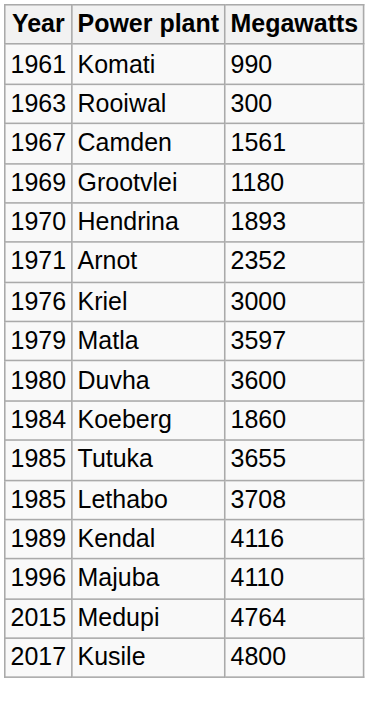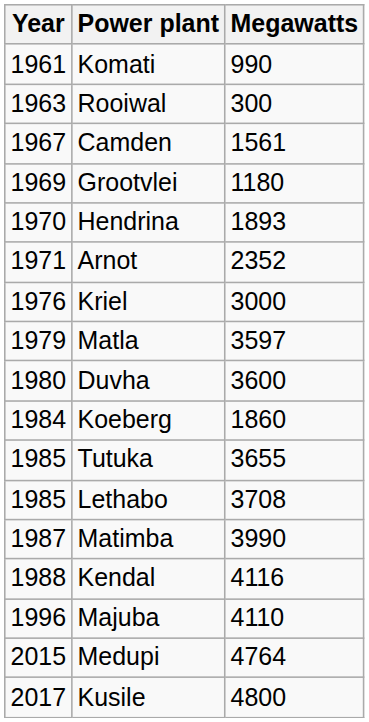 <table class="wikitable sortable">
 <tr>
 <th>Year</th>
 <th>Power plant</th>
 <th>Megawatts</th>
 </tr>
 <tr>
 <td>1961</td>
 <td>Komati</td>
 <td>990</td>
 </tr>
 <tr>
 <td>1963</td>
 <td>Rooiwal</td>
 <td>300</td>
 </tr>
 <tr>
 <td>1967</td>
 <td>Camden</td>
 <td>1561</td>
 </tr>
 <tr>
 <td>1969</td>
 <td>Grootvlei</td>
 <td>1180</td>
 </tr>
 <tr>
 <td>1970</td>
 <td>Hendrina</td>
 <td>1893</td>
 </tr>
 <tr>
 <td>1971</td>
 <td>Arnot</td>
 <td>2352</td>
 </tr>
 <tr>
 <td>1976</td>
 <td>Kriel</td>
 <td>3000</td>
 </tr>
 <tr>
 <td>1979</td>
 <td>Matla</td>
 <td>3597</td>
 </tr>
 <tr>
 <td>1980</td>
 <td>Duvha</td>
 <td>3600</td>
 </tr>
 <tr>
 <td>1984</td>
 <td>Koeberg</td>
 <td>1860</td>
 </tr>
 <tr>
 <td>1985</td>
 <td>Tutuka</td>
 <td>3655</td>
 </tr>
 <tr>
 <td>1985</td>
 <td>Lethabo</td>
 <td>3708</td>
 </tr>
 <tr>
-<td>1989</td>
+<td>1987</td>
+<td>Matimba</td>
+<td>3990</td>
+</tr>
+<tr>
+<td>1988</td>
 <td>Kendal</td>
 <td>4116</td>
 </tr>
 <tr>
 <td>1996</td>
 <td>Majuba</td>
 <td>4110</td>
 </tr>
 <tr>
 <td>2015</td>
 <td>Medupi</td>
 <td>4764</td>
 </tr>
 <tr>
 <td>2017</td>
 <td>Kusile</td>
 <td>4800</td>
 </tr>
 </table>
